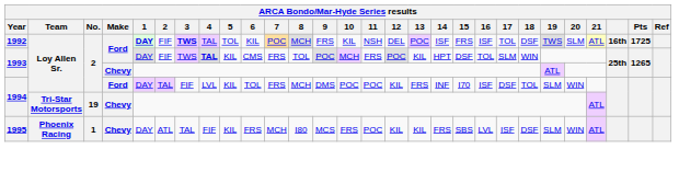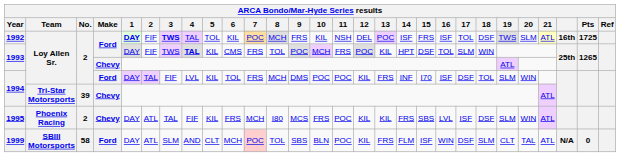 <table class="wikitable" style="text-align:center; font-size:75%">
 <tr>
 <th colspan=28><a href='#'>ARCA Bondo/Mar-Hyde Series</a> results</th>
 </tr>
 <tr>
 <th>Year</th>
 <th>Team</th>
 <th>No.</th>
 <th>Make</th>
 <th>1</th>
 <th>2</th>
 <th>3</th>
 <th>4</th>
 <th>5</th>
 <th>6</th>
 <th>7</th>
 <th>8</th>
 <th>9</th>
 <th>10</th>
 <th>11</th>
 <th>12</th>
 <th>13</th>
 <th>14</th>
 <th>15</th>
 <th>16</th>
 <th>17</th>
 <th>18</th>
 <th>19</th>
 <th>20</th>
 <th>21</th>
 <th></th>
 <th>Pts</th>
 <th>Ref</th>
 </tr>
 <tr>
 <th><a href='#'>1992</a></th>
 <th rowspan=4>Loy Allen Sr.</th>
 <th rowspan=4>2</th>
 <th rowspan=2><a href='#'>Ford</a></th>
 <td style="background:#DFFFDF;"><strong><a href='#'>DAY</a></strong><br></td>
 <td><a href='#'>FIF</a></td>
 <td style="background:#EFCFFF;"><strong><a href='#'>TWS</a></strong><br></td>
 <td style="background:#EFCFFF;"><a href='#'>TAL</a><br></td>
 <td><a href='#'>TOL</a></td>
 <td><a href='#'>KIL</a></td>
 <td style="background:#FFDF9F;"><a href='#'>POC</a><br></td>
 <td style="background:#DFDFDF;"><a href='#'>MCH</a><br></td>
 <td><a href='#'>FRS</a></td>
 <td><a href='#'>KIL</a></td>
 <td><a href='#'>NSH</a></td>
 <td><a href='#'>DEL</a></td>
 <td style="background:#EFCFFF;"><a href='#'>POC</a><br></td>
 <td><a href='#'>ISF</a></td>
 <td><a href='#'>FRS</a></td>
 <td><a href='#'>ISF</a></td>
 <td><a href='#'>TOL</a></td>
 <td><a href='#'>DSF</a></td>
 <td style="background:#DFDFDF;"><a href='#'>TWS</a><br></td>
 <td><a href='#'>SLM</a></td>
 <td style="background:#FFFFBF;"><a href='#'>ATL</a><br></td>
 <th>16th</th>
 <th>1725</th>
 <th></th>
 </tr>
 <tr>
 <th rowspan=2><a href='#'>1993</a></th>
 <td style="background:#DFDFDF;"><a href='#'>DAY</a><br></td>
 <td><a href='#'>FIF</a></td>
 <td style="background:#EFCFFF;"><a href='#'>TWS</a><br></td>
 <td style="background:#DFDFDF;"><strong><a href='#'>TAL</a></strong><br></td>
 <td><a href='#'>KIL</a></td>
 <td><a href='#'>CMS</a></td>
 <td><a href='#'>FRS</a></td>
 <td><a href='#'>TOL</a></td>
 <td style="background:#DFDFDF;"><a href='#'>POC</a><br></td>
 <td style="background:#EFCFFF;"><a href='#'>MCH</a><br></td>
 <td><a href='#'>FRS</a></td>
 <td style="background:#DFDFDF;"><a href='#'>POC</a><br></td>
 <td><a href='#'>KIL</a></td>
 <td><a href='#'>HPT</a></td>
 <td><a href='#'>DSF</a></td>
 <td><a href='#'>TOL</a></td>
 <td><a href='#'>SLM</a></td>
 <td><a href='#'>WIN</a></td>
 <td colspan=3></td>
 <th rowspan=2>25th</th>
 <th rowspan=2>1265</th>
 <th rowspan=2></th>
 </tr>
 <tr>
 <th><a href='#'>Chevy</a></th>
 <td colspan=18></td>
 <td style="background:#EFCFFF;"><a href='#'>ATL</a><br></td>
 <td colspan=2></td>
 </tr>
 <tr>
 <th rowspan=2><a href='#'>1994</a></th>
 <th><a href='#'>Ford</a></th>
 <td style="background:#EFCFFF;"><a href='#'>DAY</a><br></td>
 <td style="background:#EFCFFF;"><a href='#'>TAL</a><br></td>
 <td><a href='#'>FIF</a></td>
 <td><a href='#'>LVL</a></td>
 <td><a href='#'>KIL</a></td>
 <td><a href='#'>TOL</a></td>
 <td><a href='#'>FRS</a></td>
 <td><a href='#'>MCH</a></td>
 <td><a href='#'>DMS</a></td>
 <td><a href='#'>POC</a></td>
 <td><a href='#'>POC</a></td>
 <td><a href='#'>KIL</a></td>
 <td><a href='#'>FRS</a></td>
 <td><a href='#'>INF</a></td>
 <td><a href='#'>I70</a></td>
 <td><a href='#'>ISF</a></td>
 <td><a href='#'>DSF</a></td>
 <td><a href='#'>TOL</a></td>
 <td><a href='#'>SLM</a></td>
 <td><a href='#'>WIN</a></td>
 <td></td>
 <th rowspan=2></th>
 <th rowspan=2></th>
 <th rowspan=2></th>
 </tr>
 <tr>
 <th><a href='#'>Tri-Star Motorsports</a></th>
-<th>19</th>
+<th>39</th>
 <th><a href='#'>Chevy</a></th>
 <td colspan=20></td>
 <td style="background:#EFCFFF;"><a href='#'>ATL</a><br></td>
 </tr>
 <tr>
 <th><a href='#'>1995</a></th>
 <th><a href='#'>Phoenix Racing</a></th>
-<th>1</th>
+<th>2</th>
 <th><a href='#'>Chevy</a></th>
 <td><a href='#'>DAY</a></td>
 <td><a href='#'>ATL</a></td>
 <td><a href='#'>TAL</a></td>
 <td><a href='#'>FIF</a></td>
 <td><a href='#'>KIL</a></td>
 <td><a href='#'>FRS</a></td>
 <td><a href='#'>MCH</a></td>
 <td><a href='#'>I80</a></td>
 <td><a href='#'>MCS</a></td>
 <td><a href='#'>FRS</a></td>
 <td><a href='#'>POC</a></td>
 <td><a href='#'>KIL</a></td>
 <td><a href='#'>KIL</a></td>
 <td><a href='#'>FRS</a></td>
 <td><a href='#'>SBS</a></td>
 <td><a href='#'>LVL</a></td>
 <td><a href='#'>ISF</a></td>
 <td><a href='#'>DSF</a></td>
 <td><a href='#'>SLM</a></td>
 <td><a href='#'>WIN</a></td>
 <td style="background:#EFCFFF;"><a href='#'>ATL</a><br></td>
 <th></th>
 <th></th>
 <th></th>
 </tr>
+<tr>
+<th><a href='#'>1999</a></th>
+<th><a href='#'>SBIII Motorsports</a></th>
+<th>58</th>
+<th><a href='#'>Ford</a></th>
+<td><a href='#'>DAY</a></td>
+<td><a href='#'>ATL</a></td>
+<td><a href='#'>SLM</a></td>
+<td><a href='#'>AND</a></td>
+<td><a href='#'>CLT</a></td>
+<td><a href='#'>MCH</a></td>
+<td style="background:#FFCFCF;"><a href='#'>POC</a><br></td>
+<td><a href='#'>TOL</a></td>
+<td><a href='#'>SBS</a></td>
+<td><a href='#'>BLN</a></td>
+<td><a href='#'>POC</a></td>
+<td><a href='#'>KIL</a></td>
+<td><a href='#'>FRS</a></td>
+<td><a href='#'>FLM</a></td>
+<td><a href='#'>ISF</a></td>
+<td><a href='#'>WIN</a></td>
+<td><a href='#'>DSF</a></td>
+<td><a href='#'>SLM</a></td>
+<td><a href='#'>CLT</a></td>
+<td><a href='#'>TAL</a></td>
+<td><a href='#'>ATL</a></td>
+<th>N/A</th>
+<th>0</th>
+<th></th>
+</tr>
 </table>
